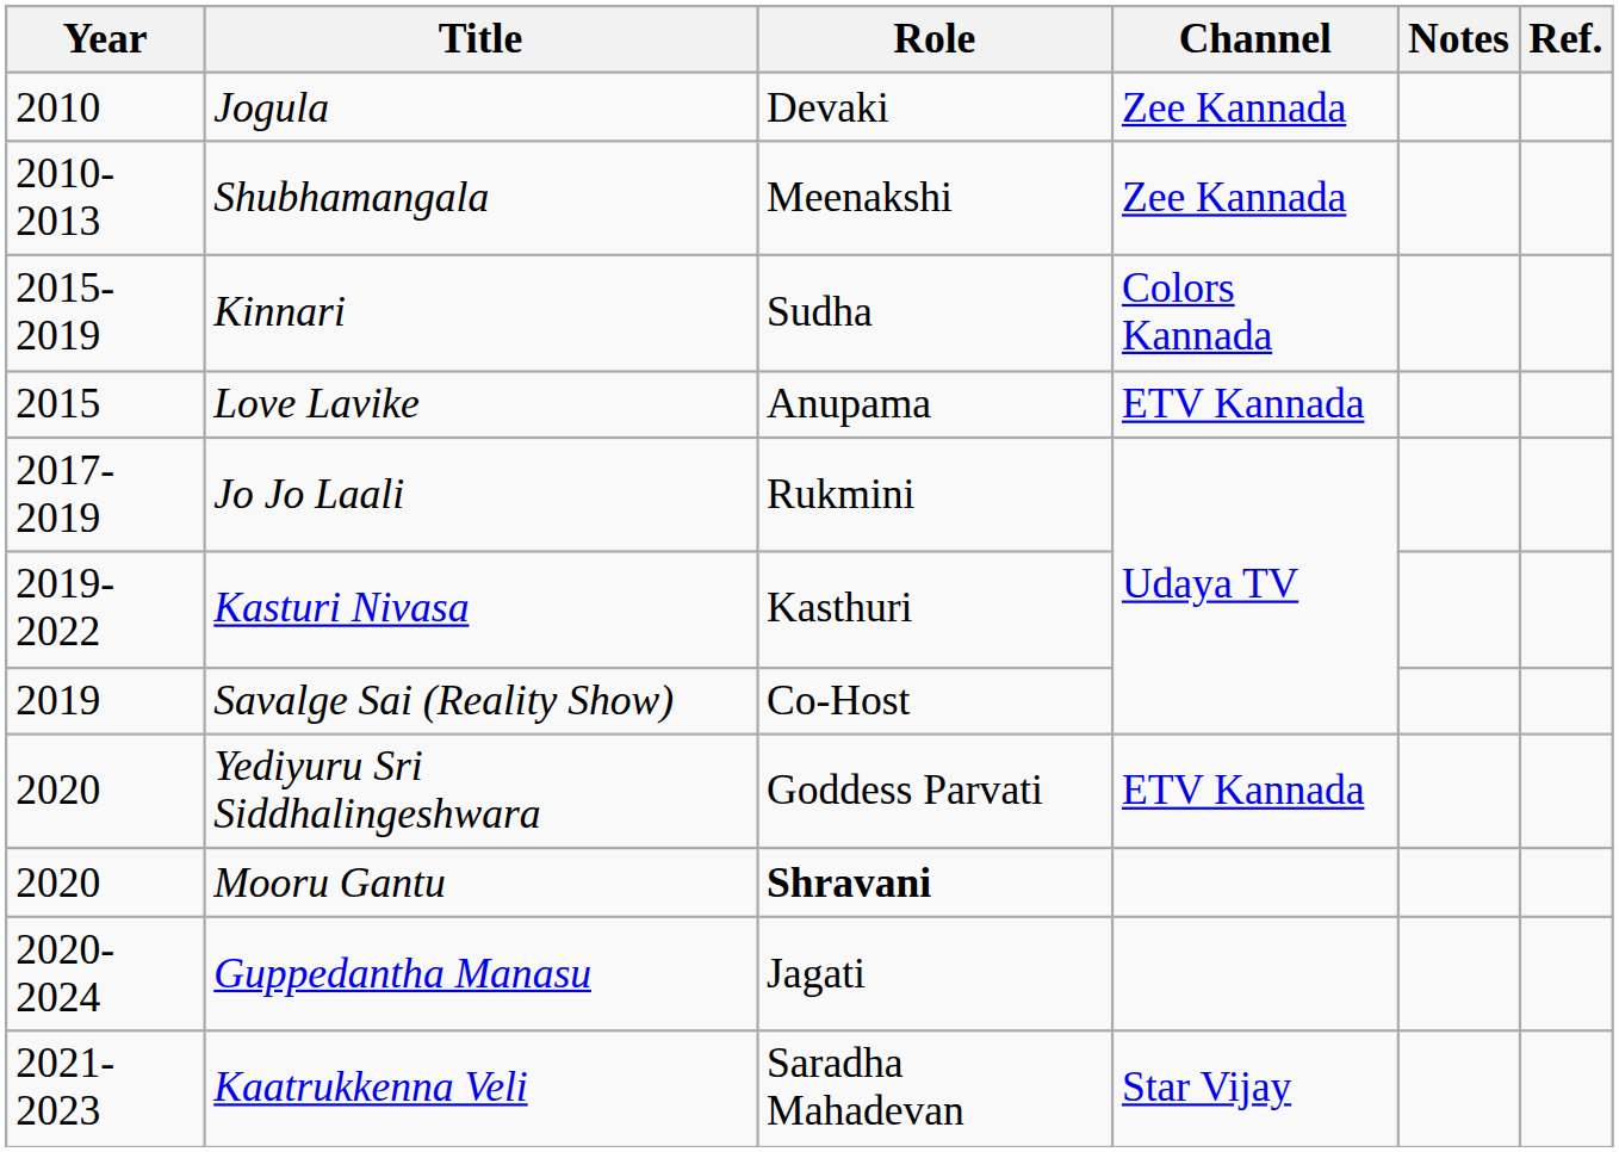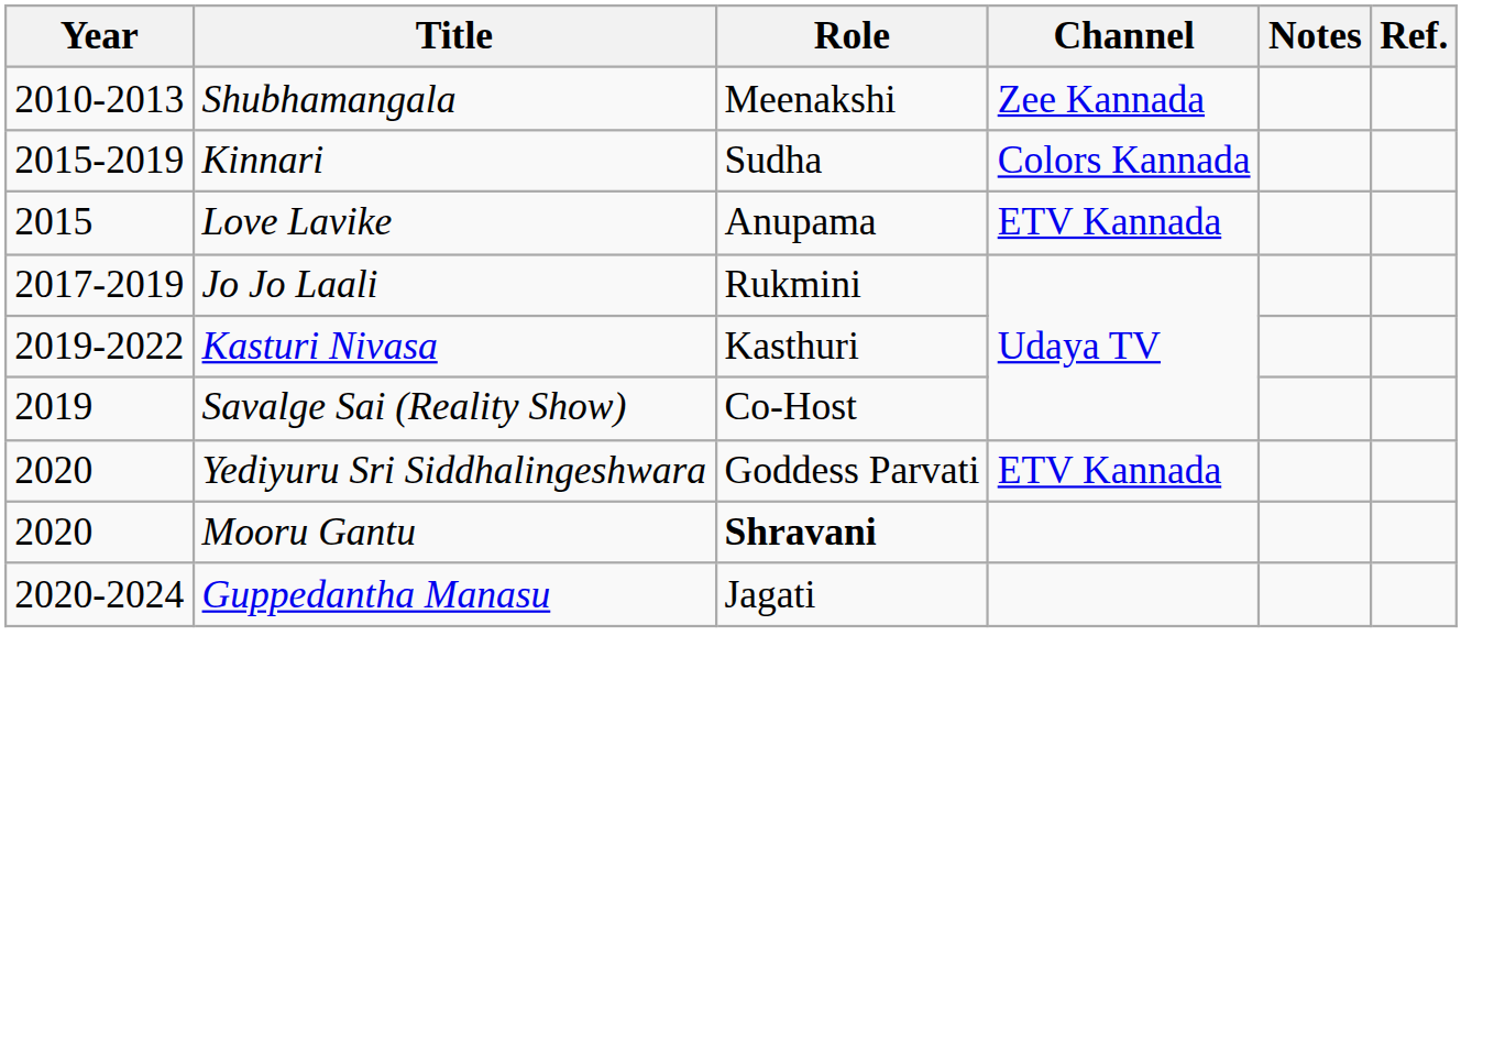 <table class="wikitable sortable">
 <tr>
 <th>Year</th>
 <th>Title</th>
 <th>Role</th>
 <th>Channel</th>
 <th>Notes</th>
 <th>Ref.</th>
-</tr>
-<tr>
-<td>2010</td>
-<td><em>Jogula</em></td>
-<td>Devaki</td>
-<td><a href='#'>Zee Kannada</a></td>
-<td></td>
-<td></td>
 </tr>
 <tr>
 <td>2010-2013</td>
 <td><em>Shubhamangala</em></td>
 <td>Meenakshi</td>
 <td><a href='#'>Zee Kannada</a></td>
 <td></td>
 <td></td>
 </tr>
 <tr>
 <td>2015-2019</td>
 <td><em>Kinnari</em></td>
 <td>Sudha</td>
 <td><a href='#'>Colors Kannada</a></td>
 <td></td>
 <td></td>
 </tr>
 <tr>
 <td>2015</td>
 <td><em>Love Lavike</em></td>
 <td>Anupama</td>
 <td><a href='#'>ETV Kannada</a></td>
 <td></td>
 <td></td>
 </tr>
 <tr>
 <td>2017-2019</td>
 <td><em>Jo Jo Laali</em></td>
 <td>Rukmini</td>
 <td rowspan="3"><a href='#'>Udaya TV</a></td>
 <td></td>
 <td></td>
 </tr>
 <tr>
 <td>2019-2022</td>
 <td><a href='#'><em>Kasturi Nivasa</em></a></td>
 <td>Kasthuri</td>
 <td></td>
 <td></td>
 </tr>
 <tr>
 <td>2019</td>
 <td><em>Savalge Sai (Reality Show)</em></td>
 <td>Co-Host</td>
 <td></td>
 <td></td>
 </tr>
 <tr>
 <td>2020</td>
 <td><em>Yediyuru Sri Siddhalingeshwara</em></td>
 <td>Goddess Parvati</td>
 <td><a href='#'>ETV Kannada</a></td>
 <td></td>
 <td></td>
 </tr>
 <tr>
 <td>2020</td>
 <td><em>Mooru Gantu</em></td>
 <td><strong>Shravani</strong></td>
 <td></td>
 <td></td>
 <td></td>
 </tr>
 <tr>
 <td>2020-2024</td>
 <td><em><a href='#'>Guppedantha Manasu</a></em></td>
 <td>Jagati</td>
 <td></td>
 <td></td>
 <td></td>
 </tr>
-<tr>
-<td>2021-2023</td>
-<td><a href='#'><em>Kaatrukkenna Veli</em></a></td>
-<td>Saradha Mahadevan</td>
-<td><a href='#'>Star Vijay</a></td>
-<td></td>
-<td></td>
-</tr>
 </table>
